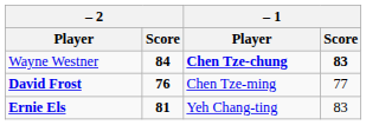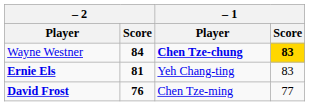 <table class=wikitable>
 <tr>
 <th colspan=2> – 2</th>
 <th colspan=2> – 1</th>
 </tr>
 <tr>
 <th width=145>Player</th>
 <th>Score</th>
 <th width=145>Player</th>
 <th>Score</th>
 </tr>
 <tr>
 <td><a href='#'>Wayne Westner</a></td>
 <td align=center><strong>84</strong></td>
 <td><strong><a href='#'>Chen Tze-chung</a></strong></td>
-<td align=center><strong>83</strong></td>
+<td align=center style="background: gold;"><strong>83</strong></td>
+</tr>
+<tr>
+<td><strong><a href='#'>Ernie Els</a></strong></td>
+<td align=center><strong>81</strong></td>
+<td><a href='#'>Yeh Chang-ting</a></td>
+<td align=center>83</td>
 </tr>
 <tr>
 <td><strong><a href='#'>David Frost</a></strong></td>
 <td align=center><strong>76</strong></td>
 <td><a href='#'>Chen Tze-ming</a></td>
 <td align=center>77</td>
 </tr>
-<tr>
-<td><strong><a href='#'>Ernie Els</a></strong></td>
-<td align=center><strong>81</strong></td>
-<td><a href='#'>Yeh Chang-ting</a></td>
-<td align=center>83</td>
-</tr>
 </table>
